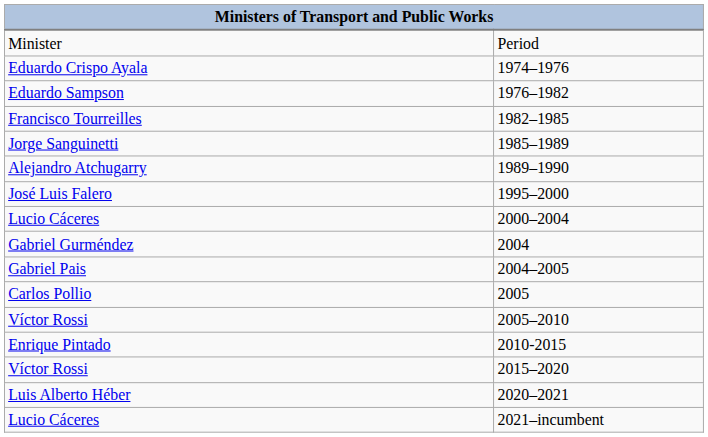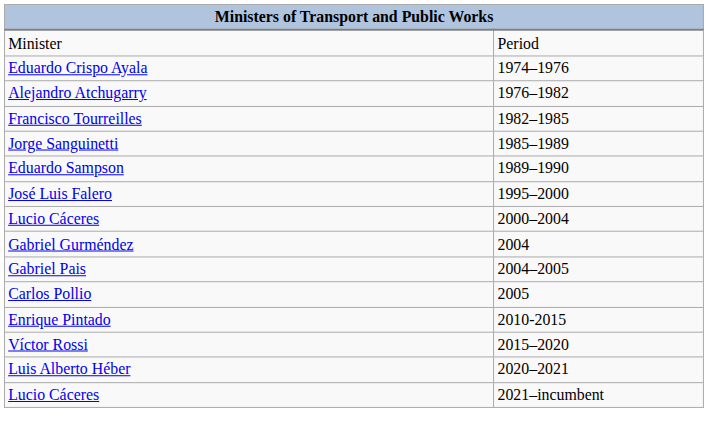 <table class="wikitable" width=80%>
 <tr>
 <td style="text-align:center; border-bottom:2px solid gray;" bgcolor="lightsteelblue" colspan="2"><strong>Ministers of Transport and Public Works</strong></td>
 </tr>
 <tr>
 <td width=70%>Minister</td>
 <td>Period</td>
 </tr>
 <tr>
 <td><a href='#'>Eduardo Crispo Ayala</a></td>
 <td>1974–1976</td>
 </tr>
 <tr>
-<td><a href='#'>Eduardo Sampson</a></td>
+<td><a href='#'>Alejandro Atchugarry</a></td>
 <td>1976–1982</td>
 </tr>
 <tr>
 <td><a href='#'>Francisco Tourreilles</a></td>
 <td>1982–1985</td>
 </tr>
 <tr>
 <td><a href='#'>Jorge Sanguinetti</a></td>
 <td>1985–1989</td>
 </tr>
 <tr>
-<td><a href='#'>Alejandro Atchugarry</a></td>
+<td><a href='#'>Eduardo Sampson</a></td>
 <td>1989–1990</td>
 </tr>
 <tr>
 <td><a href='#'>José Luis Falero</a></td>
 <td>1995–2000</td>
 </tr>
 <tr>
 <td><a href='#'>Lucio Cáceres</a></td>
 <td>2000–2004</td>
 </tr>
 <tr>
 <td><a href='#'>Gabriel Gurméndez</a></td>
 <td>2004</td>
 </tr>
 <tr>
 <td><a href='#'>Gabriel Pais</a></td>
 <td>2004–2005</td>
 </tr>
 <tr>
 <td><a href='#'>Carlos Pollio</a></td>
 <td>2005</td>
 </tr>
 <tr>
-<td><a href='#'>Víctor Rossi</a></td>
-<td>2005–2010</td>
-</tr>
-<tr>
 <td><a href='#'>Enrique Pintado</a></td>
 <td>2010-2015</td>
 </tr>
 <tr>
 <td><a href='#'>Víctor Rossi</a></td>
 <td>2015–2020</td>
 </tr>
 <tr>
 <td><a href='#'>Luis Alberto Héber</a></td>
 <td>2020–2021</td>
 </tr>
 <tr>
 <td><a href='#'>Lucio Cáceres</a></td>
 <td>2021–incumbent</td>
 </tr>
 </table>
